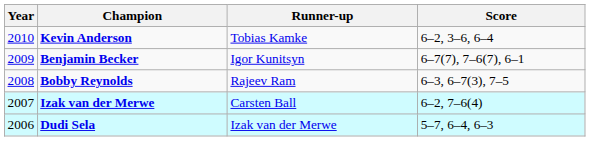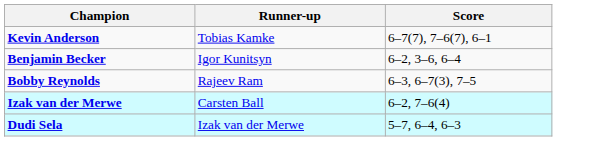 <table class="wikitable" style="font-size:90%">
 <tr>
-<th>Year</th>
 <th width="200">Champion</th>
 <th width="200">Runner-up</th>
 <th width="175">Score</th>
 </tr>
 <tr>
-<td><a href='#'>2010</a></td>
 <td> <strong><a href='#'>Kevin Anderson</a></strong></td>
 <td> <a href='#'>Tobias Kamke</a></td>
+<td>6–7(7), 7–6(7), 6–1</td>
+</tr>
+<tr>
+<td> <strong><a href='#'>Benjamin Becker</a></strong></td>
+<td> <a href='#'>Igor Kunitsyn</a></td>
 <td>6–2, 3–6, 6–4</td>
 </tr>
 <tr>
-<td><a href='#'>2009</a></td>
-<td> <strong><a href='#'>Benjamin Becker</a></strong></td>
-<td> <a href='#'>Igor Kunitsyn</a></td>
-<td>6–7(7), 7–6(7), 6–1</td>
-</tr>
-<tr>
-<td><a href='#'>2008</a></td>
 <td> <strong><a href='#'>Bobby Reynolds</a></strong></td>
 <td> <a href='#'>Rajeev Ram</a></td>
 <td>6–3, 6–7(3), 7–5</td>
 </tr>
 <tr>
-<td bgcolor="CFFCFF">2007</td>
 <td bgcolor="CFFCFF"> <strong><a href='#'>Izak van der Merwe</a></strong></td>
 <td bgcolor="CFFCFF"> <a href='#'>Carsten Ball</a></td>
 <td bgcolor="CFFCFF">6–2, 7–6(4)</td>
 </tr>
 <tr>
-<td bgcolor="CFFCFF">2006</td>
 <td bgcolor="CFFCFF"> <strong><a href='#'>Dudi Sela</a></strong></td>
 <td bgcolor="CFFCFF"> <a href='#'>Izak van der Merwe</a></td>
 <td bgcolor="CFFCFF">5–7, 6–4, 6–3</td>
 </tr>
 </table>
